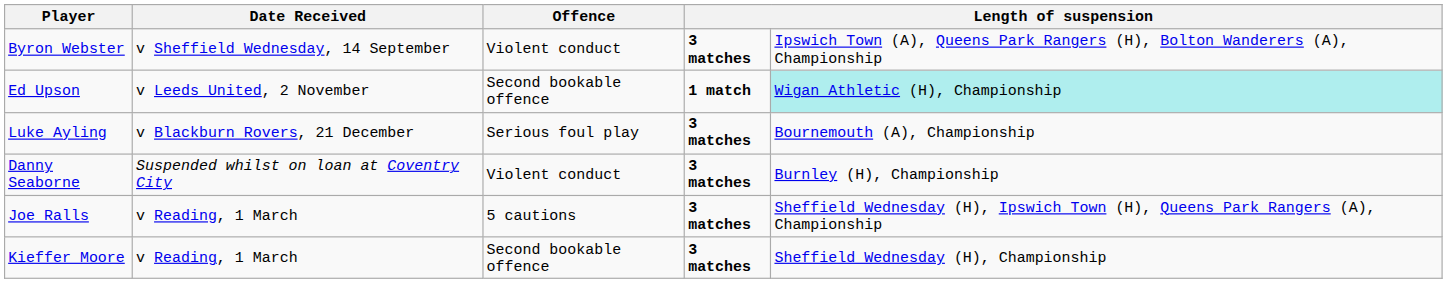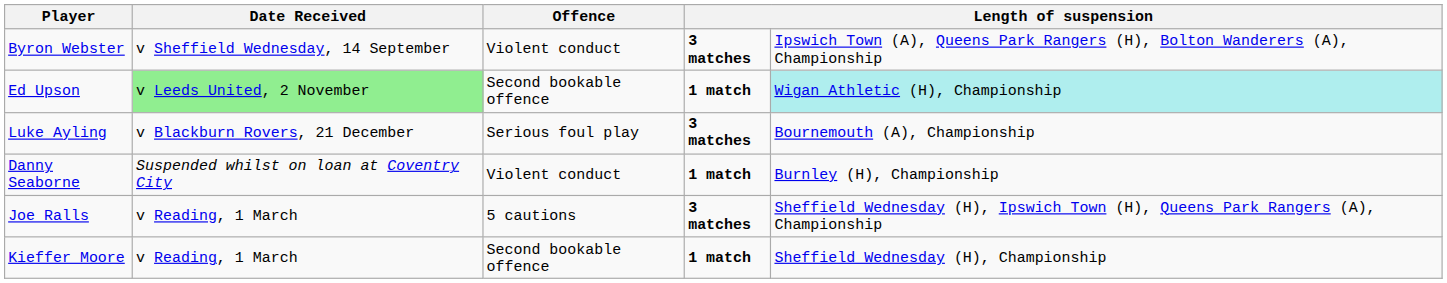 <table class="wikitable">
 <tr>
 <th>Player</th>
 <th>Date Received</th>
 <th>Offence</th>
 <th colspan="2">Length of suspension</th>
 </tr>
 <tr>
 <td><a href='#'>Byron Webster</a></td>
 <td> v <a href='#'>Sheffield Wednesday</a>, 14 September</td>
 <td>Violent conduct</td>
 <td><strong>3 matches</strong></td>
 <td><a href='#'>Ipswich Town</a> (A), <a href='#'>Queens Park Rangers</a> (H), <a href='#'>Bolton Wanderers</a> (A), Championship</td>
 </tr>
 <tr>
 <td><a href='#'>Ed Upson</a></td>
-<td> v <a href='#'>Leeds United</a>, 2 November</td>
+<td style="background: lightgreen;"> v <a href='#'>Leeds United</a>, 2 November</td>
 <td>Second bookable offence</td>
 <td><strong>1 match</strong></td>
 <td style="background: paleturquoise;"><a href='#'>Wigan Athletic</a> (H), Championship</td>
 </tr>
 <tr>
 <td><a href='#'>Luke Ayling</a></td>
 <td> v <a href='#'>Blackburn Rovers</a>, 21 December</td>
 <td>Serious foul play</td>
 <td><strong>3 matches</strong></td>
 <td><a href='#'>Bournemouth</a> (A), Championship</td>
 </tr>
 <tr>
 <td><a href='#'>Danny Seaborne</a></td>
 <td><em>Suspended whilst on loan at <a href='#'>Coventry City</a></em></td>
 <td>Violent conduct</td>
-<td><strong>3 matches</strong></td>
+<td><strong>1 match</strong></td>
 <td><a href='#'>Burnley</a> (H), Championship</td>
 </tr>
 <tr>
 <td><a href='#'>Joe Ralls</a></td>
 <td> v <a href='#'>Reading</a>, 1 March</td>
 <td>5 cautions</td>
 <td><strong>3 matches</strong></td>
 <td><a href='#'>Sheffield Wednesday</a> (H), <a href='#'>Ipswich Town</a> (H), <a href='#'>Queens Park Rangers</a> (A), Championship</td>
 </tr>
 <tr>
 <td><a href='#'>Kieffer Moore</a></td>
 <td> v <a href='#'>Reading</a>, 1 March</td>
 <td>Second bookable offence</td>
-<td><strong>3 matches</strong></td>
+<td><strong>1 match</strong></td>
 <td><a href='#'>Sheffield Wednesday</a> (H), Championship</td>
 </tr>
 </table>
